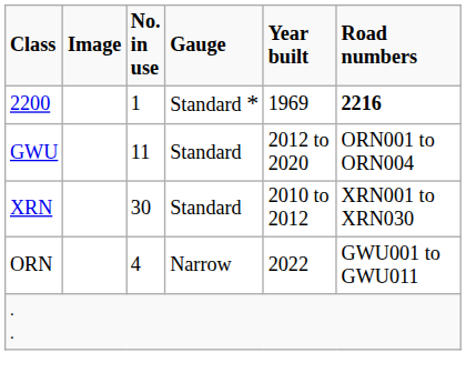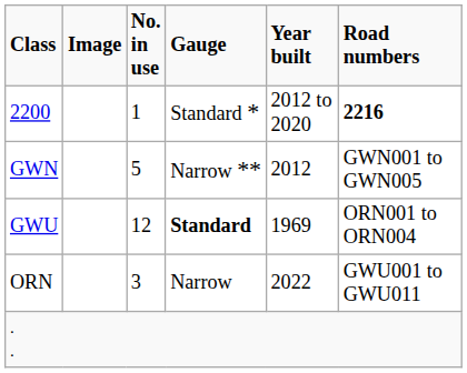 <table class="wikitable sortable" style="background:#f9f9f9; width:50%; font-size: 86%">
 <tr>
 <td><strong>Class</strong></td>
 <td><strong>Image</strong></td>
 <td><strong>No. <br>in<br>use</strong></td>
 <td><strong>Gauge</strong></td>
 <td><strong>Year<br>built</strong></td>
 <td><strong>Road numbers</strong></td>
 </tr>
 <tr bgcolor="#FFFFFF">
 <td><a href='#'>2200</a></td>
 <td></td>
 <td>1</td>
 <td>Standard <big>*</big></td>
-<td>1969</td>
+<td>2012 to 2020</td>
 <td><strong>2216</strong></td>
+</tr>
+<tr bgcolor="#FFFFFF">
+<td><a href='#'>GWN</a></td>
+<td></td>
+<td>5</td>
+<td>Narrow <big>**</big></td>
+<td>2012</td>
+<td>GWN001 to<br>GWN005</td>
 </tr>
 <tr bgcolor="#FFFFFF">
 <td><a href='#'>GWU</a></td>
 <td></td>
-<td>11</td>
-<td>Standard</td>
-<td>2012 to 2020</td>
+<td>12</td>
+<td><strong>Standard</strong></td>
+<td>1969</td>
 <td>ORN001 to<br>ORN004</td>
-</tr>
-<tr bgcolor="#FFFFFF">
-<td><a href='#'>XRN</a></td>
-<td></td>
-<td>30</td>
-<td>Standard</td>
-<td>2010 to 2012</td>
-<td>XRN001 to<br>XRN030</td>
 </tr>
 <tr bgcolor="#FFFFFF">
 <td>ORN</td>
 <td></td>
-<td>4</td>
+<td>3</td>
 <td>Narrow</td>
 <td>2022</td>
 <td>GWU001 to GWU011</td>
 </tr>
 <tr>
 <td colspan="6"></big><small>.</small><br></big> <small>.</small></td>
 </tr>
 </table>
